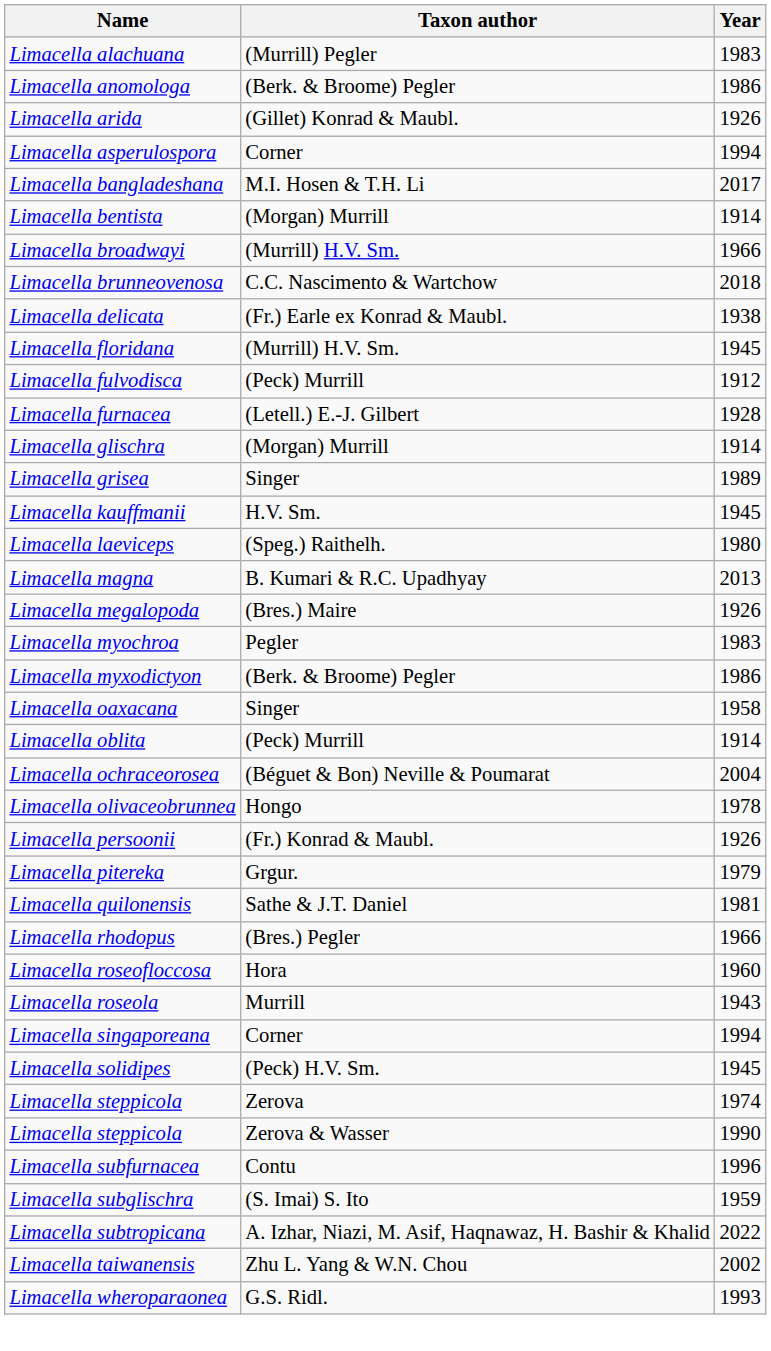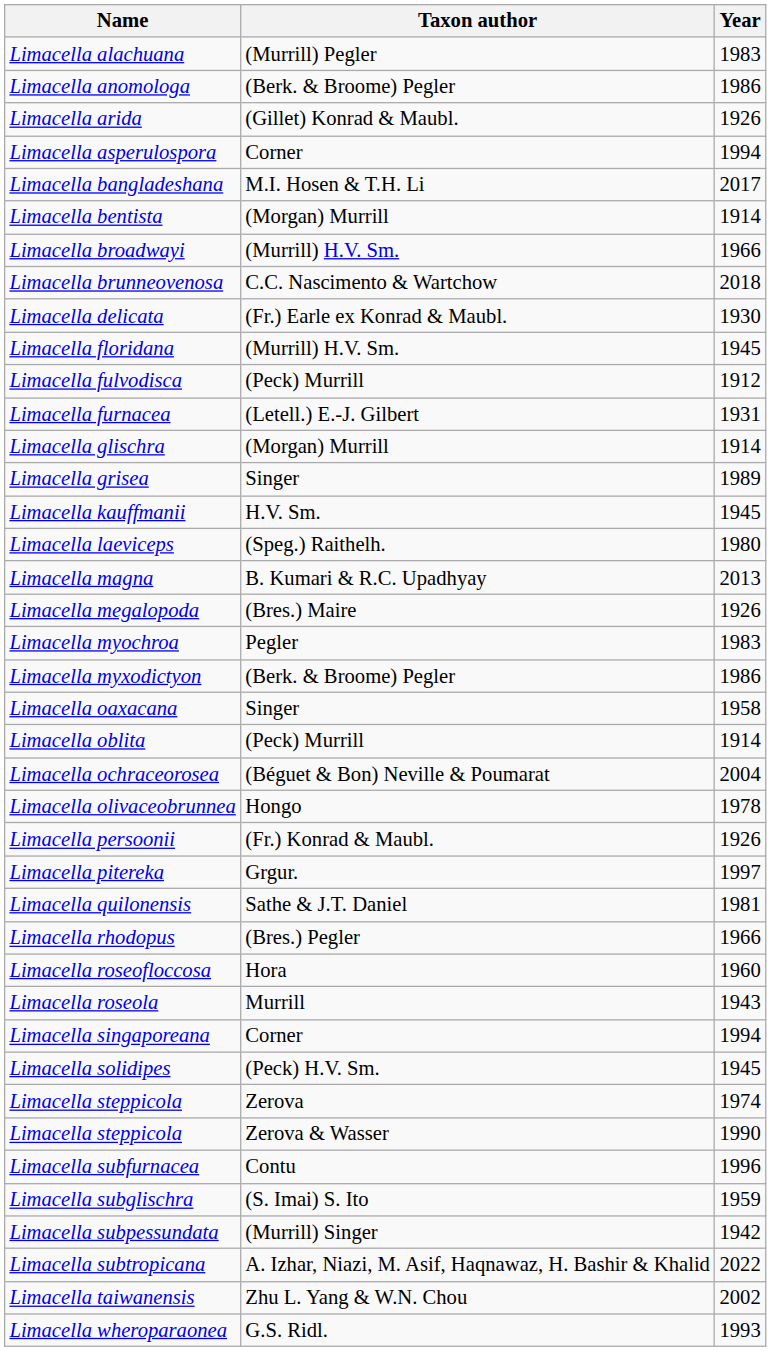 <table class="wikitable sortable">
 <tr>
 <th>Name</th>
 <th>Taxon author</th>
 <th>Year</th>
 </tr>
 <tr>
 <td><em><a href='#'>Limacella alachuana</a></em></td>
 <td>(Murrill) Pegler</td>
 <td>1983</td>
 </tr>
 <tr>
 <td><em><a href='#'>Limacella anomologa</a></em></td>
 <td>(Berk. & Broome) Pegler</td>
 <td>1986</td>
 </tr>
 <tr>
 <td><em><a href='#'>Limacella arida</a></em></td>
 <td>(Gillet) Konrad & Maubl.</td>
 <td>1926</td>
 </tr>
 <tr>
 <td><em><a href='#'>Limacella asperulospora</a></em></td>
 <td>Corner</td>
 <td>1994</td>
 </tr>
 <tr>
 <td><em><a href='#'>Limacella bangladeshana</a></em></td>
 <td>M.I. Hosen & T.H. Li</td>
 <td>2017</td>
 </tr>
 <tr>
 <td><em><a href='#'>Limacella bentista</a></em></td>
 <td>(Morgan) Murrill</td>
 <td>1914</td>
 </tr>
 <tr>
 <td><em><a href='#'>Limacella broadwayi</a></em></td>
 <td>(Murrill) <a href='#'>H.V. Sm.</a></td>
 <td>1966</td>
 </tr>
 <tr>
 <td><em><a href='#'>Limacella brunneovenosa</a></em></td>
 <td>C.C. Nascimento & Wartchow</td>
 <td>2018</td>
 </tr>
 <tr>
 <td><em><a href='#'>Limacella delicata</a></em></td>
 <td>(Fr.) Earle ex Konrad & Maubl.</td>
-<td>1938</td>
+<td>1930</td>
 </tr>
 <tr>
 <td><em><a href='#'>Limacella floridana</a></em></td>
 <td>(Murrill) H.V. Sm.</td>
 <td>1945</td>
 </tr>
 <tr>
 <td><em><a href='#'>Limacella fulvodisca</a></em></td>
 <td>(Peck) Murrill</td>
 <td>1912</td>
 </tr>
 <tr>
 <td><em><a href='#'>Limacella furnacea</a></em></td>
 <td>(Letell.) E.-J. Gilbert</td>
-<td>1928</td>
+<td>1931</td>
 </tr>
 <tr>
 <td><em><a href='#'>Limacella glischra</a></em></td>
 <td>(Morgan) Murrill</td>
 <td>1914</td>
 </tr>
 <tr>
 <td><em><a href='#'>Limacella grisea</a></em></td>
 <td>Singer</td>
 <td>1989</td>
 </tr>
 <tr>
 <td><em><a href='#'>Limacella kauffmanii</a></em></td>
 <td>H.V. Sm.</td>
 <td>1945</td>
 </tr>
 <tr>
 <td><em><a href='#'>Limacella laeviceps</a></em></td>
 <td>(Speg.) Raithelh.</td>
 <td>1980</td>
 </tr>
 <tr>
 <td><em><a href='#'>Limacella magna</a></em></td>
 <td>B. Kumari & R.C. Upadhyay</td>
 <td>2013</td>
 </tr>
 <tr>
 <td><em><a href='#'>Limacella megalopoda</a></em></td>
 <td>(Bres.) Maire</td>
 <td>1926</td>
 </tr>
 <tr>
 <td><em><a href='#'>Limacella myochroa</a></em></td>
 <td>Pegler</td>
 <td>1983</td>
 </tr>
 <tr>
 <td><em><a href='#'>Limacella myxodictyon</a></em></td>
 <td>(Berk. & Broome) Pegler</td>
 <td>1986</td>
 </tr>
 <tr>
 <td><em><a href='#'>Limacella oaxacana</a></em></td>
 <td>Singer</td>
 <td>1958</td>
 </tr>
 <tr>
 <td><em><a href='#'>Limacella oblita</a></em></td>
 <td>(Peck) Murrill</td>
 <td>1914</td>
 </tr>
 <tr>
 <td><em><a href='#'>Limacella ochraceorosea</a></em></td>
 <td>(Béguet & Bon) Neville & Poumarat</td>
 <td>2004</td>
 </tr>
 <tr>
 <td><em><a href='#'>Limacella olivaceobrunnea</a></em></td>
 <td>Hongo</td>
 <td>1978</td>
 </tr>
 <tr>
 <td><em><a href='#'>Limacella persoonii</a></em></td>
 <td>(Fr.) Konrad & Maubl.</td>
 <td>1926</td>
 </tr>
 <tr>
 <td><em><a href='#'>Limacella pitereka</a></em></td>
 <td>Grgur.</td>
-<td>1979</td>
+<td>1997</td>
 </tr>
 <tr>
 <td><em><a href='#'>Limacella quilonensis</a></em></td>
 <td>Sathe & J.T. Daniel</td>
 <td>1981</td>
 </tr>
 <tr>
 <td><em><a href='#'>Limacella rhodopus</a></em></td>
 <td>(Bres.) Pegler</td>
 <td>1966</td>
 </tr>
 <tr>
 <td><em><a href='#'>Limacella roseofloccosa</a></em></td>
 <td>Hora</td>
 <td>1960</td>
 </tr>
 <tr>
 <td><em><a href='#'>Limacella roseola</a></em></td>
 <td>Murrill</td>
 <td>1943</td>
 </tr>
 <tr>
 <td><em><a href='#'>Limacella singaporeana</a></em></td>
 <td>Corner</td>
 <td>1994</td>
 </tr>
 <tr>
 <td><em><a href='#'>Limacella solidipes</a></em></td>
 <td>(Peck) H.V. Sm.</td>
 <td>1945</td>
 </tr>
 <tr>
 <td><em><a href='#'>Limacella steppicola</a></em></td>
 <td>Zerova</td>
 <td>1974</td>
 </tr>
 <tr>
 <td><em><a href='#'>Limacella steppicola</a></em></td>
 <td>Zerova & Wasser</td>
 <td>1990</td>
 </tr>
 <tr>
 <td><em><a href='#'>Limacella subfurnacea</a></em></td>
 <td>Contu</td>
 <td>1996</td>
 </tr>
 <tr>
 <td><em><a href='#'>Limacella subglischra</a></em></td>
 <td>(S. Imai) S. Ito</td>
 <td>1959</td>
 </tr>
 <tr>
+<td><em><a href='#'>Limacella subpessundata</a></em></td>
+<td>(Murrill) Singer</td>
+<td>1942</td>
+</tr>
+<tr>
 <td><em><a href='#'>Limacella subtropicana</a></em></td>
 <td>A. Izhar, Niazi, M. Asif, Haqnawaz, H. Bashir & Khalid</td>
 <td>2022</td>
 </tr>
 <tr>
 <td><em><a href='#'>Limacella taiwanensis</a></em></td>
 <td>Zhu L. Yang & W.N. Chou</td>
 <td>2002</td>
 </tr>
 <tr>
 <td><em><a href='#'>Limacella wheroparaonea</a></em></td>
 <td>G.S. Ridl.</td>
 <td>1993</td>
 </tr>
 </table>
